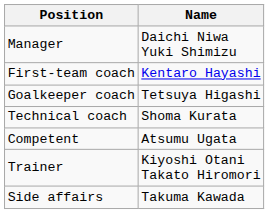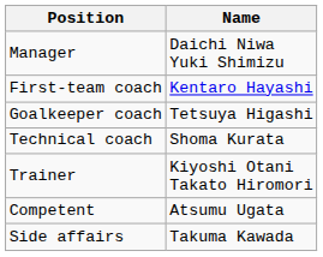 <table class="wikitable">
 <tr>
 <th>Position</th>
 <th>Name</th>
 </tr>
 <tr>
 <td>Manager</td>
 <td> Daichi Niwa<br>  Yuki Shimizu</td>
 </tr>
 <tr>
 <td>First-team coach</td>
 <td> <a href='#'>Kentaro Hayashi</a></td>
 </tr>
 <tr>
 <td>Goalkeeper coach</td>
 <td> Tetsuya Higashi</td>
 </tr>
 <tr>
 <td>Technical coach</td>
 <td> Shoma Kurata</td>
 </tr>
 <tr>
+<td>Trainer</td>
+<td> Kiyoshi Otani <br>  Takato Hiromori</td>
+</tr>
+<tr>
 <td>Competent</td>
 <td> Atsumu Ugata</td>
-</tr>
-<tr>
-<td>Trainer</td>
-<td> Kiyoshi Otani <br>  Takato Hiromori</td>
 </tr>
 <tr>
 <td>Side affairs</td>
 <td> Takuma Kawada</td>
 </tr>
 </table>
